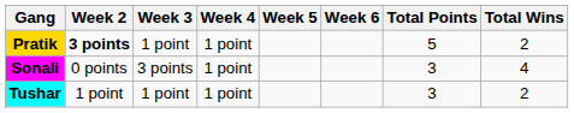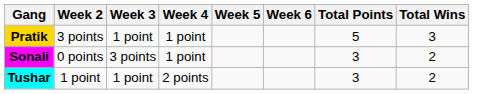 <table class="wikitable" border="2" style="text-align:center; font-size:100%">
 <tr>
 <th>Gang</th>
 <th>Week 2</th>
 <th>Week 3</th>
 <th>Week 4</th>
 <th>Week 5</th>
 <th>Week 6</th>
 <th>Total Points</th>
 <th>Total Wins</th>
 </tr>
 <tr>
 <td bgcolor="gold"><strong>Pratik</strong></td>
-<td><strong>3 points</strong></td>
+<td>3 points</td>
 <td>1 point</td>
 <td>1 point</td>
 <td></td>
 <td></td>
 <td>5</td>
-<td>2</td>
+<td>3</td>
 </tr>
 <tr>
 <td bgcolor="magenta"><strong>Sonali</strong></td>
 <td>0 points</td>
 <td>3 points</td>
 <td>1 point</td>
 <td></td>
 <td></td>
 <td>3</td>
-<td>4</td>
+<td>2</td>
 </tr>
 <tr>
 <td bgcolor="cyan"><strong>Tushar</strong></td>
 <td>1 point</td>
 <td>1 point</td>
-<td>1 point</td>
+<td>2 points</td>
 <td></td>
 <td></td>
 <td>3</td>
 <td>2</td>
 </tr>
 </table>
